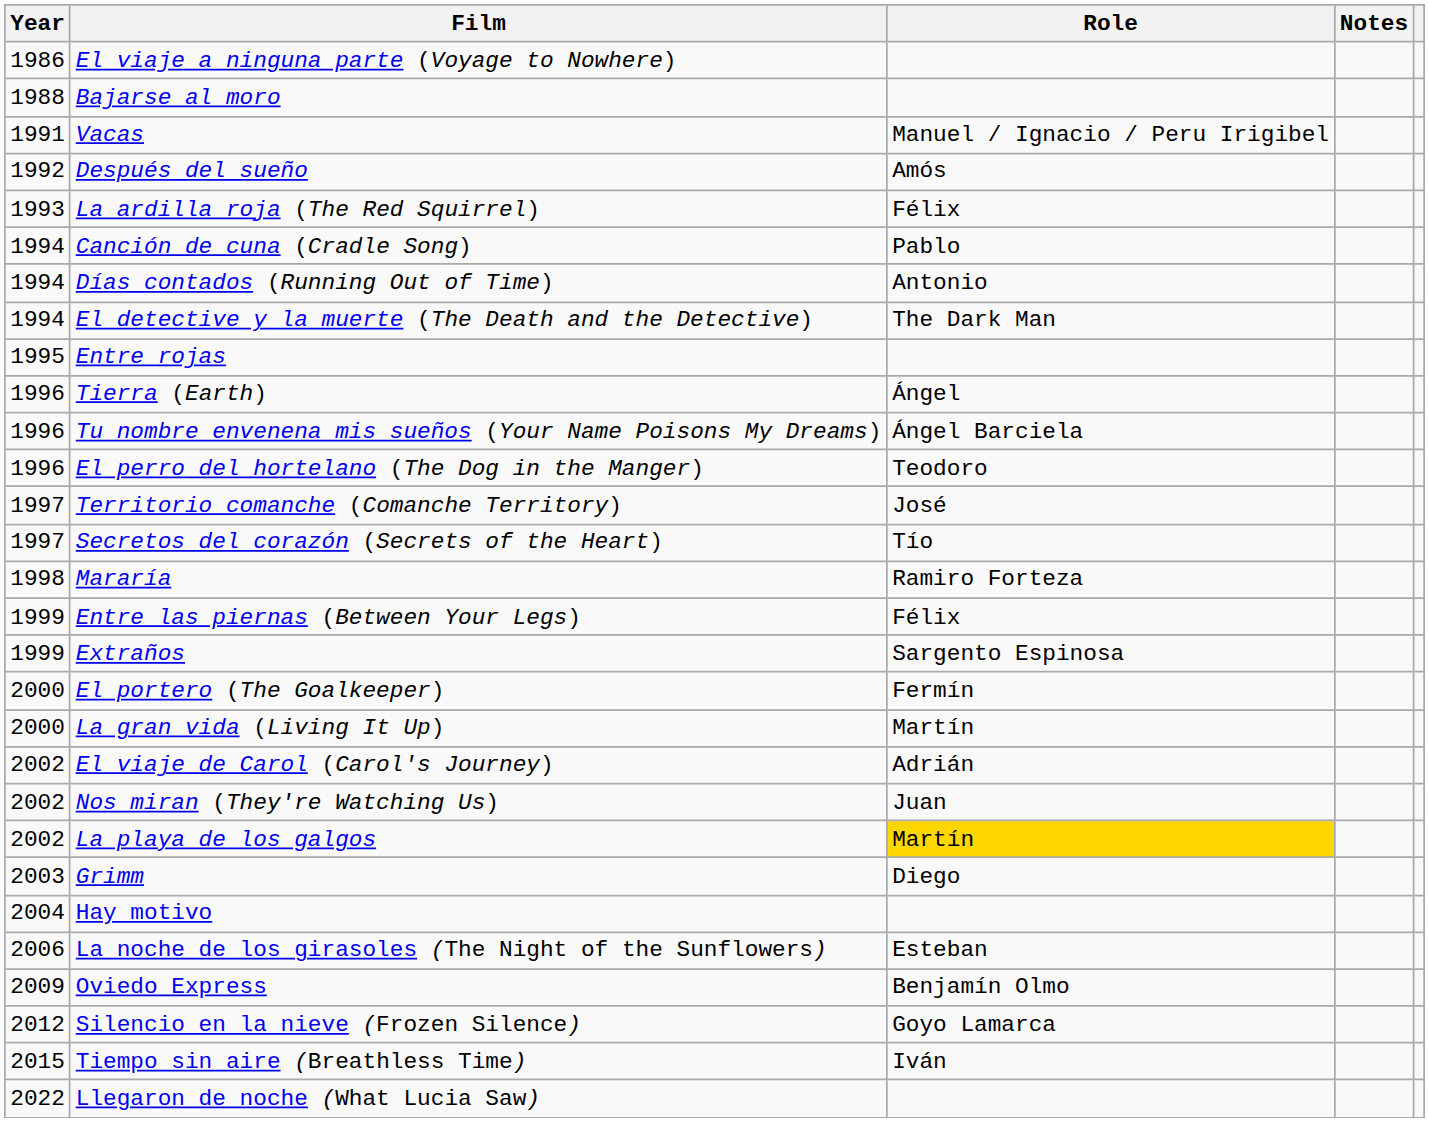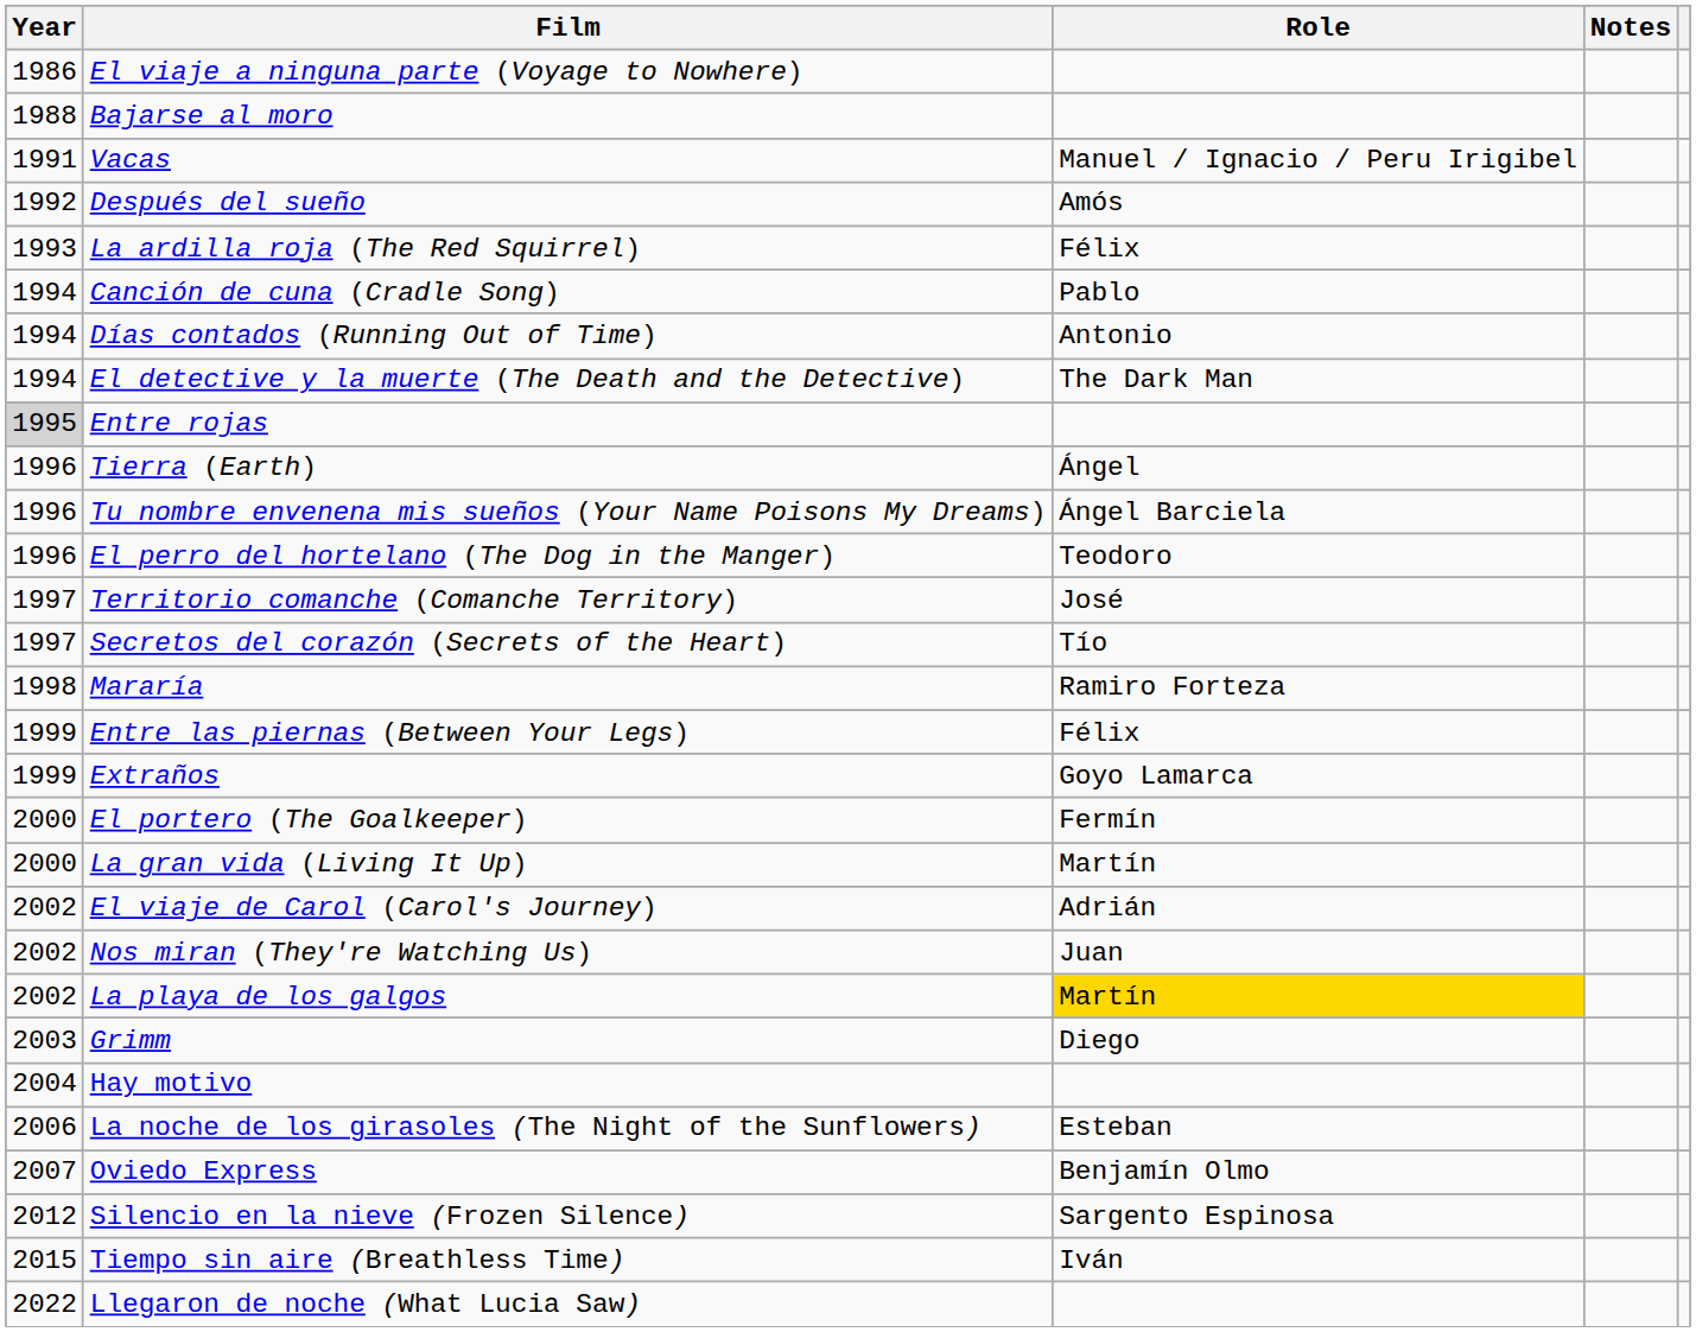 <table class="wikitable">
 <tr>
 <th>Year</th>
 <th>Film</th>
 <th>Role</th>
 <th class= "unsortable">Notes</th>
 <th class= "unsortable"></th>
 </tr>
 <tr>
 <td>1986</td>
 <td><em><a href='#'>El viaje a ninguna parte</a></em> (<em>Voyage to Nowhere</em>)</td>
 <td></td>
 <td></td>
 <td align = "center"></td>
 </tr>
 <tr>
 <td>1988</td>
 <td><em><a href='#'>Bajarse al moro</a></em></td>
 <td></td>
 <td></td>
 <td align = "center"></td>
 </tr>
 <tr>
 <td>1991</td>
 <td><em><a href='#'>Vacas</a></em></td>
 <td>Manuel / Ignacio / Peru Irigibel</td>
 <td></td>
 <td align = "center"></td>
 </tr>
 <tr>
 <td>1992</td>
 <td><em><a href='#'>Después del sueño</a></em></td>
 <td>Amós</td>
 <td></td>
 <td align = "center"></td>
 </tr>
 <tr>
 <td>1993</td>
 <td><em><a href='#'>La ardilla roja</a></em> (<em>The Red Squirrel</em>)</td>
 <td>Félix</td>
 <td></td>
 <td align = "center"></td>
 </tr>
 <tr>
 <td>1994</td>
 <td><em><a href='#'>Canción de cuna</a></em> (<em>Cradle Song</em>)</td>
 <td>Pablo</td>
 <td></td>
 <td align = "center"></td>
 </tr>
 <tr>
 <td>1994</td>
 <td><em><a href='#'>Días contados</a></em> (<em>Running Out of Time</em>)</td>
 <td>Antonio</td>
 <td></td>
 <td align = "center"></td>
 </tr>
 <tr>
 <td>1994</td>
 <td><em><a href='#'>El detective y la muerte</a></em> (<em>The Death and the Detective</em>)</td>
 <td>The Dark Man</td>
 <td></td>
 <td align = "center"></td>
 </tr>
 <tr>
-<td>1995</td>
+<td style="background: lightgrey;">1995</td>
 <td><em><a href='#'>Entre rojas</a></em></td>
 <td></td>
 <td></td>
 <td align = "center"></td>
 </tr>
 <tr>
 <td>1996</td>
 <td><em><a href='#'>Tierra</a></em> (<em>Earth</em>)</td>
 <td>Ángel</td>
 <td></td>
 <td align = "center"></td>
 </tr>
 <tr>
 <td>1996</td>
 <td><em><a href='#'>Tu nombre envenena mis sueños</a></em> (<em>Your Name Poisons My Dreams</em>)</td>
 <td>Ángel Barciela</td>
 <td></td>
 <td align = "center"></td>
 </tr>
 <tr>
 <td>1996</td>
 <td><em><a href='#'>El perro del hortelano</a></em> (<em>The Dog in the Manger</em>)</td>
 <td>Teodoro</td>
 <td></td>
 <td align = "center"></td>
 </tr>
 <tr>
 <td>1997</td>
 <td><em><a href='#'>Territorio comanche</a></em> (<em>Comanche Territory</em>)</td>
 <td>José</td>
 <td></td>
 <td align = "center"></td>
 </tr>
 <tr>
 <td>1997</td>
 <td><em><a href='#'>Secretos del corazón</a></em> (<em>Secrets of the Heart</em>)</td>
 <td>Tío</td>
 <td></td>
 <td align = "center"></td>
 </tr>
 <tr>
 <td>1998</td>
 <td><em><a href='#'>Mararía</a></em></td>
 <td>Ramiro Forteza</td>
 <td></td>
 <td align = "center"></td>
 </tr>
 <tr>
 <td>1999</td>
 <td><em><a href='#'>Entre las piernas</a></em> (<em>Between Your Legs</em>)</td>
 <td>Félix</td>
 <td></td>
 <td align = "center"></td>
 </tr>
 <tr>
 <td>1999</td>
 <td><em><a href='#'>Extraños</a></em></td>
-<td>Sargento Espinosa</td>
+<td>Goyo Lamarca</td>
 <td></td>
 <td align = "center"></td>
 </tr>
 <tr>
 <td>2000</td>
 <td><em><a href='#'>El portero</a></em> (<em>The Goalkeeper</em>)</td>
 <td>Fermín</td>
 <td></td>
 <td align = "center"></td>
 </tr>
 <tr>
 <td>2000</td>
 <td><em><a href='#'>La gran vida</a></em> (<em>Living It Up</em>)</td>
 <td>Martín</td>
 <td></td>
 <td align = "center"></td>
 </tr>
 <tr>
 <td>2002</td>
 <td><em><a href='#'>El viaje de Carol</a></em> (<em>Carol's Journey</em>)</td>
 <td>Adrián</td>
 <td></td>
 <td align = "center"></td>
 </tr>
 <tr>
 <td>2002</td>
 <td><em><a href='#'>Nos miran</a></em> (<em>They're Watching Us</em>)</td>
 <td>Juan</td>
 <td></td>
 <td align = "center"></td>
 </tr>
 <tr>
 <td>2002</td>
 <td><em><a href='#'>La playa de los galgos</a></em></td>
 <td style="background: gold;">Martín</td>
 <td></td>
 <td align = "center"></td>
 </tr>
 <tr>
 <td>2003</td>
 <td><em><a href='#'>Grimm</a></td>
 <td>Diego</td>
 <td></td>
 <td align = "center"></td>
 </tr>
 <tr>
 <td>2004</td>
 <td></em><a href='#'>Hay motivo</a><em></td>
 <td></td>
 <td></td>
 <td align = "center"></td>
 </tr>
 <tr>
 <td>2006</td>
 <td></em><a href='#'>La noche de los girasoles</a><em> (</em>The Night of the Sunflowers<em>)</td>
 <td>Esteban</td>
 <td></td>
 <td align = "center"></td>
 </tr>
 <tr>
-<td>2009</td>
+<td>2007</td>
 <td></em><a href='#'>Oviedo Express</a><em></td>
 <td>Benjamín Olmo</td>
 <td></td>
 <td align = "center"></td>
 </tr>
 <tr>
 <td align = "center">2012</td>
 <td></em><a href='#'>Silencio en la nieve</a><em> (</em>Frozen Silence<em>)</td>
-<td>Goyo Lamarca</td>
+<td>Sargento Espinosa</td>
 <td></td>
 <td align = "center"></td>
 </tr>
 <tr>
 <td align = "center">2015</td>
 <td></em><a href='#'>Tiempo sin aire</a><em> (</em>Breathless Time<em>)</td>
 <td>Iván</td>
 <td></td>
 <td align = "center"></td>
 </tr>
 <tr>
 <td align = "center">2022</td>
 <td></em><a href='#'>Llegaron de noche</a><em> (</em>What Lucia Saw<em>)</td>
 <td></td>
 <td></td>
 <td align = "center"></td>
 </tr>
 </table>
